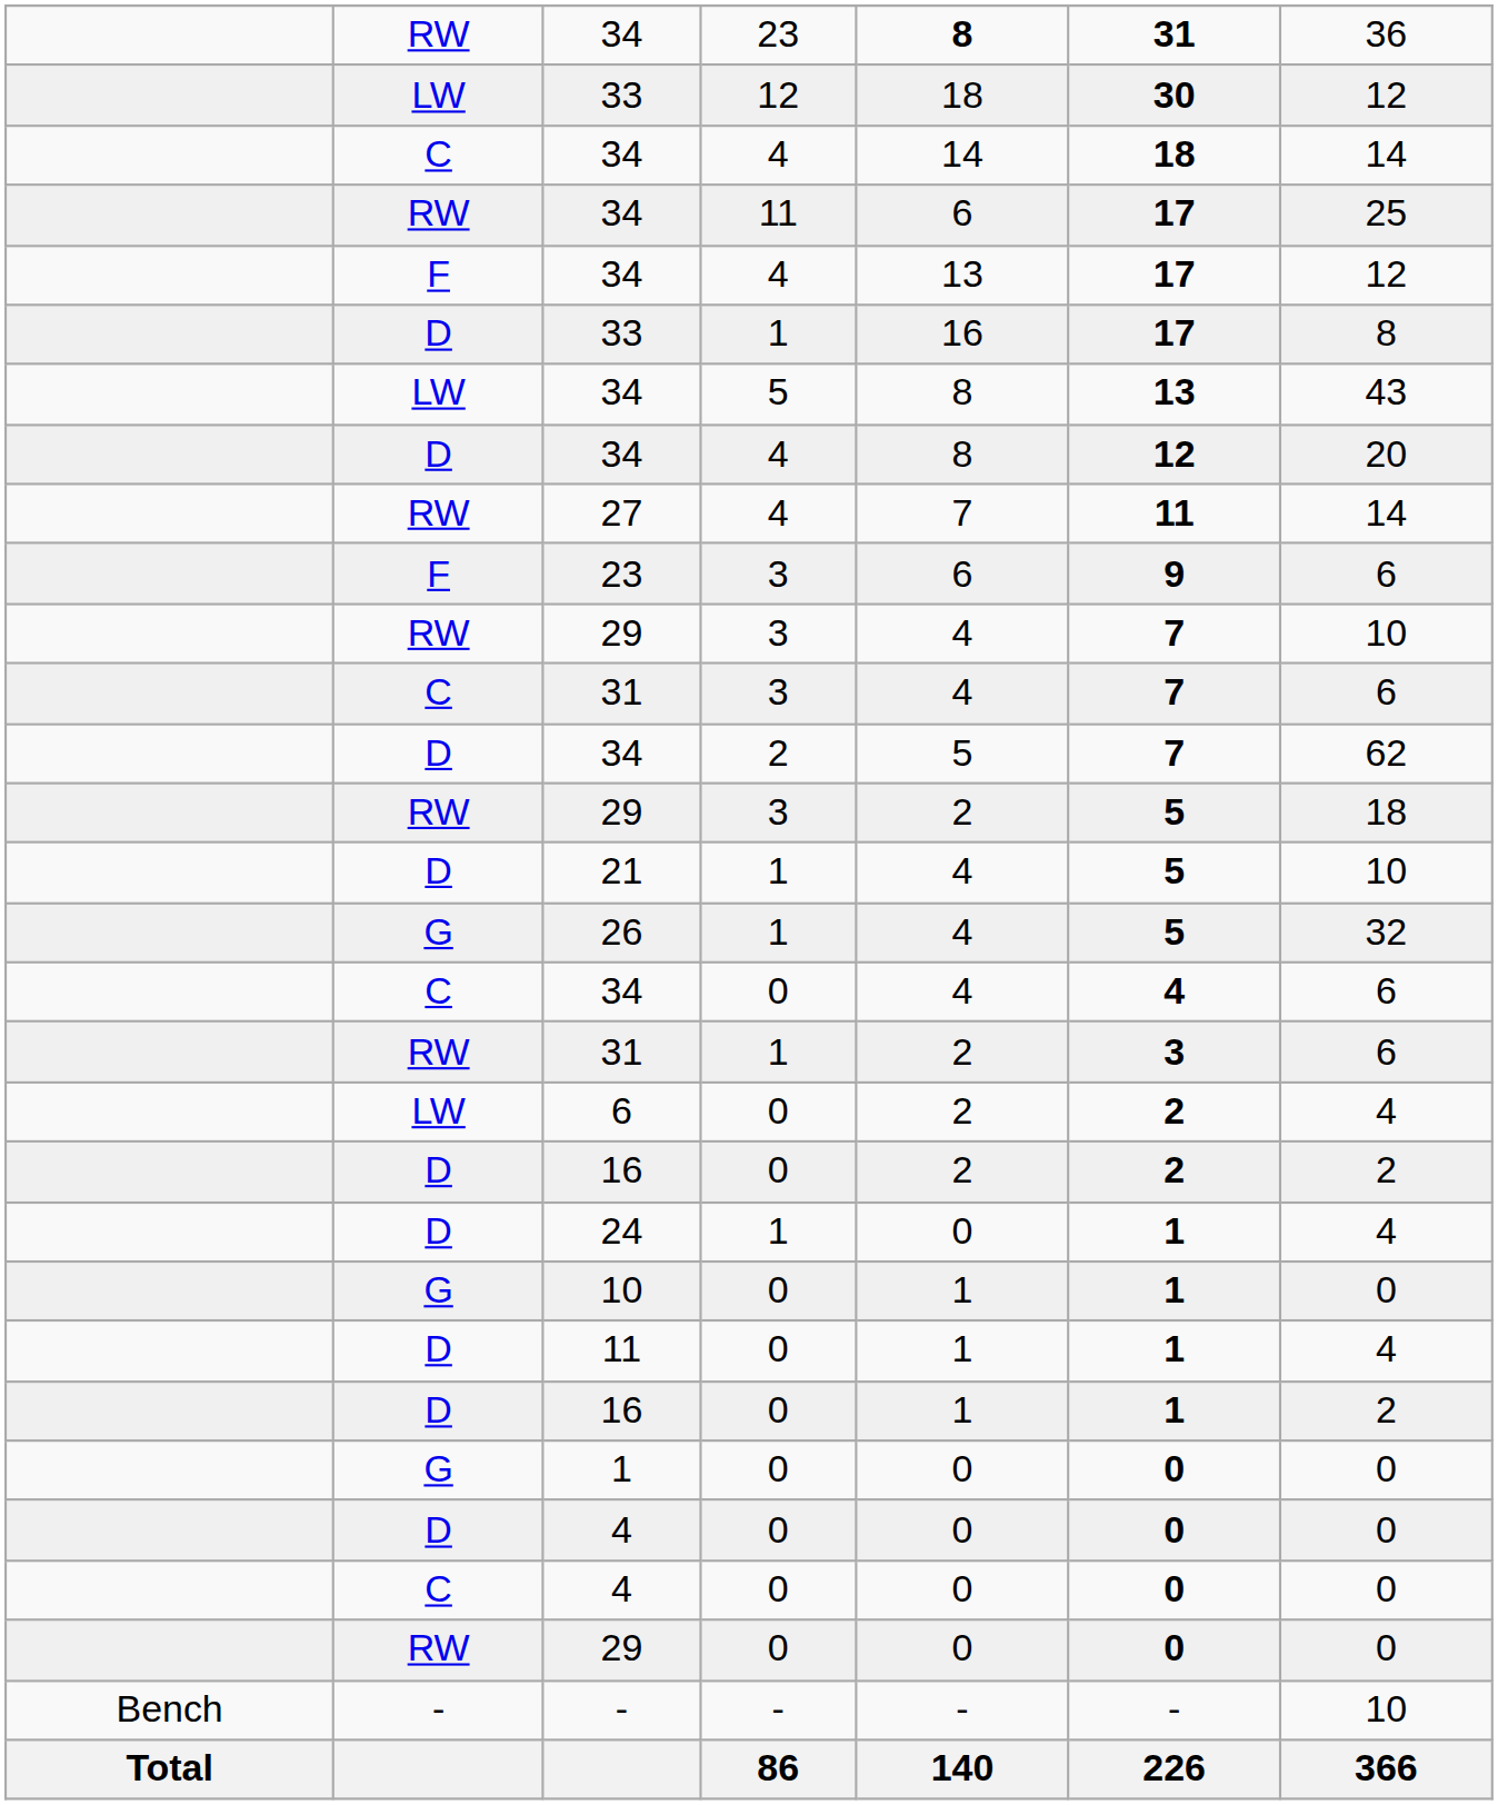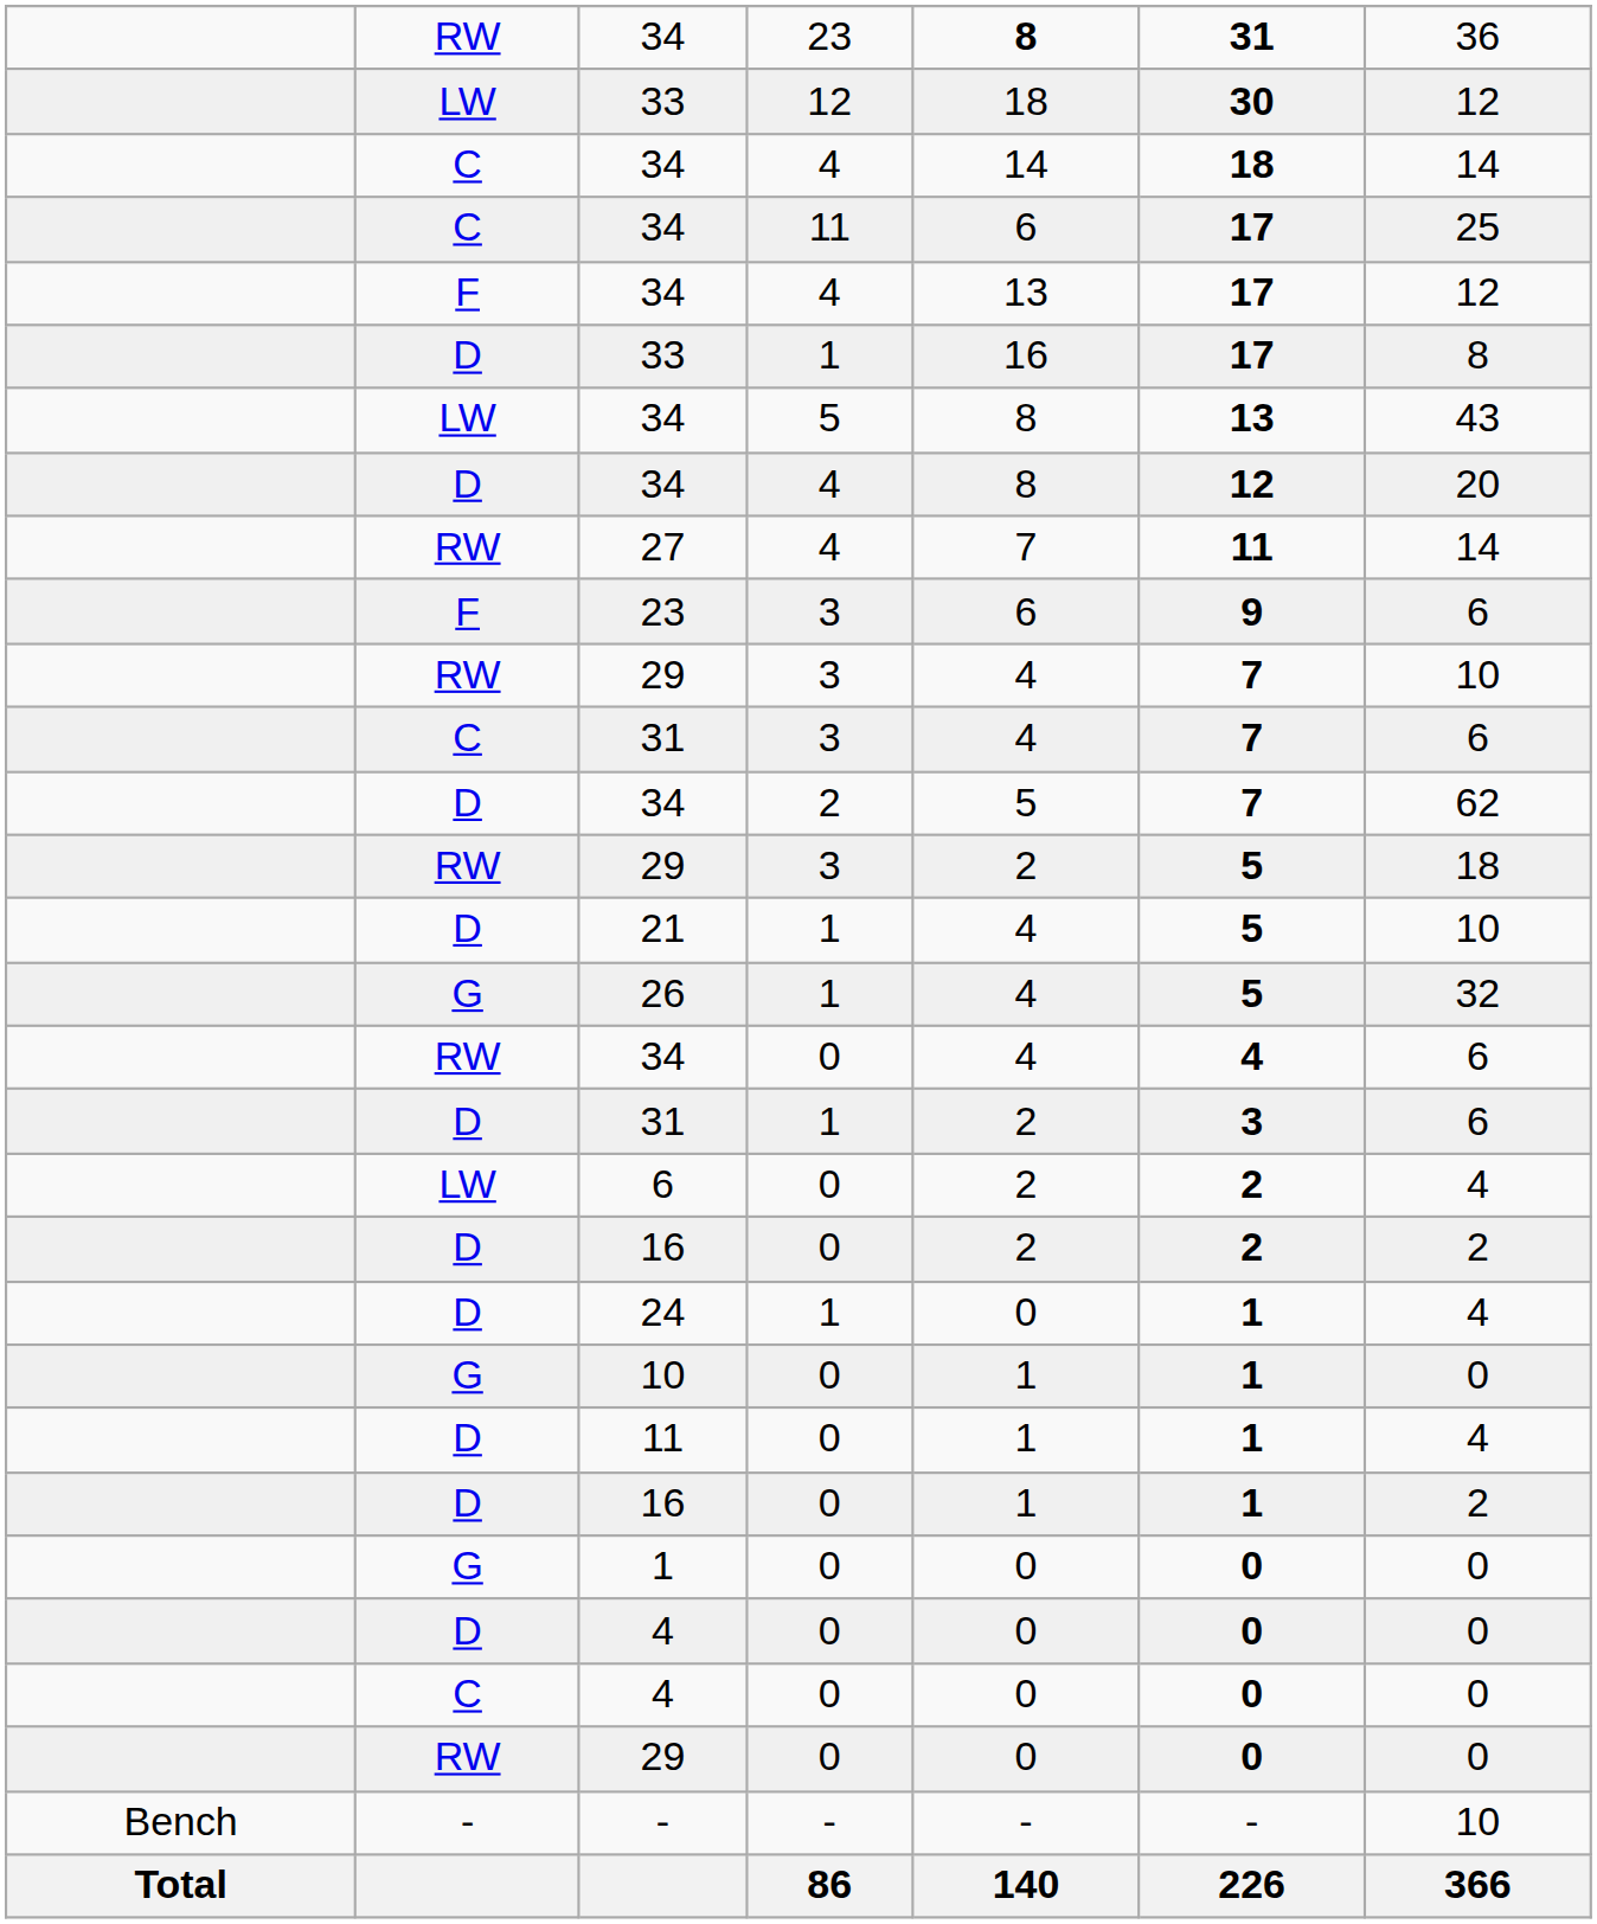 <table class="wikitable sortable" width ="50%">
 <tr align="center">
 </tr>
 <tr align="center" bgcolor="">
 <td></td>
 <td><a href='#'>RW</a></td>
 <td>34</td>
 <td>23</td>
 <td><strong>8</strong></td>
 <td><strong>31</strong></td>
 <td>36</td>
 </tr>
 <tr align="center" bgcolor="f0f0f0">
 <td></td>
 <td><a href='#'>LW</a></td>
 <td>33</td>
 <td>12</td>
 <td>18</td>
 <td><strong>30</strong></td>
 <td>12</td>
 </tr>
 <tr align="center" bgcolor="">
 <td></td>
 <td><a href='#'>C</a></td>
 <td>34</td>
 <td>4</td>
 <td>14</td>
 <td><strong>18</strong></td>
 <td>14</td>
 </tr>
 <tr align="center" bgcolor="f0f0f0">
 <td></td>
-<td><a href='#'>RW</a></td>
+<td><a href='#'>C</a></td>
 <td>34</td>
 <td>11</td>
 <td>6</td>
 <td><strong>17</strong></td>
 <td>25</td>
 </tr>
 <tr align="center" bgcolor="">
 <td></td>
 <td><a href='#'>F</a></td>
 <td>34</td>
 <td>4</td>
 <td>13</td>
 <td><strong>17</strong></td>
 <td>12</td>
 </tr>
 <tr align="center" bgcolor="f0f0f0">
 <td></td>
 <td><a href='#'>D</a></td>
 <td>33</td>
 <td>1</td>
 <td>16</td>
 <td><strong>17</strong></td>
 <td>8</td>
 </tr>
 <tr align="center" bgcolor="">
 <td></td>
 <td><a href='#'>LW</a></td>
 <td>34</td>
 <td>5</td>
 <td>8</td>
 <td><strong>13</strong></td>
 <td>43</td>
 </tr>
 <tr align="center" bgcolor="f0f0f0">
 <td></td>
 <td><a href='#'>D</a></td>
 <td>34</td>
 <td>4</td>
 <td>8</td>
 <td><strong>12</strong></td>
 <td>20</td>
 </tr>
 <tr align="center" bgcolor="">
 <td></td>
 <td><a href='#'>RW</a></td>
 <td>27</td>
 <td>4</td>
 <td>7</td>
 <td><strong>11</strong></td>
 <td>14</td>
 </tr>
 <tr align="center" bgcolor="f0f0f0">
 <td></td>
 <td><a href='#'>F</a></td>
 <td>23</td>
 <td>3</td>
 <td>6</td>
 <td><strong>9</strong></td>
 <td>6</td>
 </tr>
 <tr align="center" bgcolor="">
 <td></td>
 <td><a href='#'>RW</a></td>
 <td>29</td>
 <td>3</td>
 <td>4</td>
 <td><strong>7</strong></td>
 <td>10</td>
 </tr>
 <tr align="center" bgcolor="f0f0f0">
 <td></td>
 <td><a href='#'>C</a></td>
 <td>31</td>
 <td>3</td>
 <td>4</td>
 <td><strong>7</strong></td>
 <td>6</td>
 </tr>
 <tr align="center" bgcolor="">
 <td></td>
 <td><a href='#'>D</a></td>
 <td>34</td>
 <td>2</td>
 <td>5</td>
 <td><strong>7</strong></td>
 <td>62</td>
 </tr>
 <tr align="center" bgcolor="f0f0f0">
 <td></td>
 <td><a href='#'>RW</a></td>
 <td>29</td>
 <td>3</td>
 <td>2</td>
 <td><strong>5</strong></td>
 <td>18</td>
 </tr>
 <tr align="center" bgcolor="">
 <td></td>
 <td><a href='#'>D</a></td>
 <td>21</td>
 <td>1</td>
 <td>4</td>
 <td><strong>5</strong></td>
 <td>10</td>
 </tr>
 <tr align="center" bgcolor="f0f0f0">
 <td></td>
 <td><a href='#'>G</a></td>
 <td>26</td>
 <td>1</td>
 <td>4</td>
 <td><strong>5</strong></td>
 <td>32</td>
 </tr>
 <tr align="center" bgcolor="">
 <td></td>
-<td><a href='#'>C</a></td>
+<td><a href='#'>RW</a></td>
 <td>34</td>
 <td>0</td>
 <td>4</td>
 <td><strong>4</strong></td>
 <td>6</td>
 </tr>
 <tr align="center" bgcolor="f0f0f0">
 <td></td>
-<td><a href='#'>RW</a></td>
+<td><a href='#'>D</a></td>
 <td>31</td>
 <td>1</td>
 <td>2</td>
 <td><strong>3</strong></td>
 <td>6</td>
 </tr>
 <tr align="center" bgcolor="">
 <td></td>
 <td><a href='#'>LW</a></td>
 <td>6</td>
 <td>0</td>
 <td>2</td>
 <td><strong>2</strong></td>
 <td>4</td>
 </tr>
 <tr align="center" bgcolor="f0f0f0">
 <td></td>
 <td><a href='#'>D</a></td>
 <td>16</td>
 <td>0</td>
 <td>2</td>
 <td><strong>2</strong></td>
 <td>2</td>
 </tr>
 <tr align="center" bgcolor="">
 <td></td>
 <td><a href='#'>D</a></td>
 <td>24</td>
 <td>1</td>
 <td>0</td>
 <td><strong>1</strong></td>
 <td>4</td>
 </tr>
 <tr align="center" bgcolor="f0f0f0">
 <td></td>
 <td><a href='#'>G</a></td>
 <td>10</td>
 <td>0</td>
 <td>1</td>
 <td><strong>1</strong></td>
 <td>0</td>
 </tr>
 <tr align="center" bgcolor="">
 <td></td>
 <td><a href='#'>D</a></td>
 <td>11</td>
 <td>0</td>
 <td>1</td>
 <td><strong>1</strong></td>
 <td>4</td>
 </tr>
 <tr align="center" bgcolor="f0f0f0">
 <td></td>
 <td><a href='#'>D</a></td>
 <td>16</td>
 <td>0</td>
 <td>1</td>
 <td><strong>1</strong></td>
 <td>2</td>
 </tr>
 <tr align="center" bgcolor="">
 <td></td>
 <td><a href='#'>G</a></td>
 <td>1</td>
 <td>0</td>
 <td>0</td>
 <td><strong>0</strong></td>
 <td>0</td>
 </tr>
 <tr align="center" bgcolor="f0f0f0">
 <td></td>
 <td><a href='#'>D</a></td>
 <td>4</td>
 <td>0</td>
 <td>0</td>
 <td><strong>0</strong></td>
 <td>0</td>
 </tr>
 <tr align="center" bgcolor="">
 <td></td>
 <td><a href='#'>C</a></td>
 <td>4</td>
 <td>0</td>
 <td>0</td>
 <td><strong>0</strong></td>
 <td>0</td>
 </tr>
 <tr align="center" bgcolor="f0f0f0">
 <td></td>
 <td><a href='#'>RW</a></td>
 <td>29</td>
 <td>0</td>
 <td>0</td>
 <td><strong>0</strong></td>
 <td>0</td>
 </tr>
 <tr align="center" bgcolor="">
 <td>Bench</td>
 <td>-</td>
 <td>-</td>
 <td>-</td>
 <td>-</td>
 <td>-</td>
 <td>10</td>
 </tr>
 <tr>
 <th>Total</th>
 <th></th>
 <th></th>
 <th>86</th>
 <th>140</th>
 <th>226</th>
 <th>366</th>
 </tr>
 </table>
